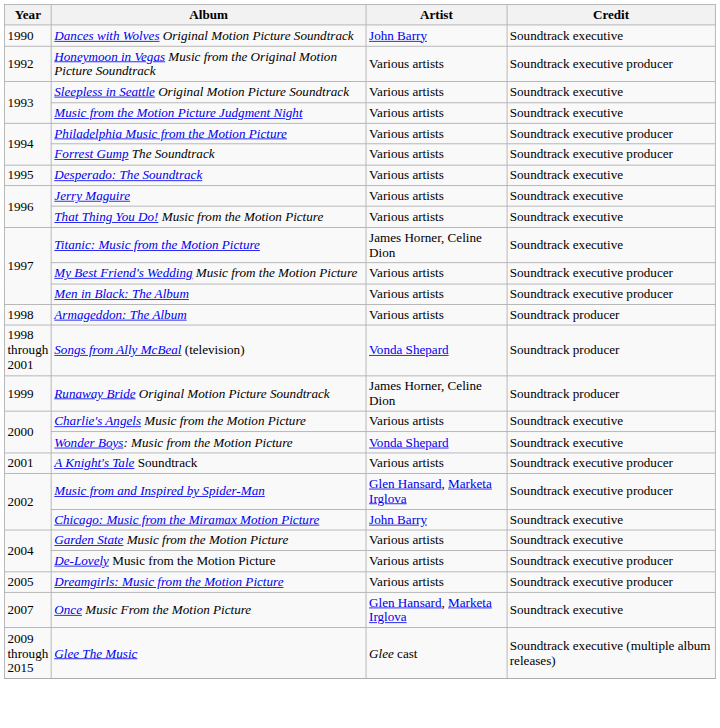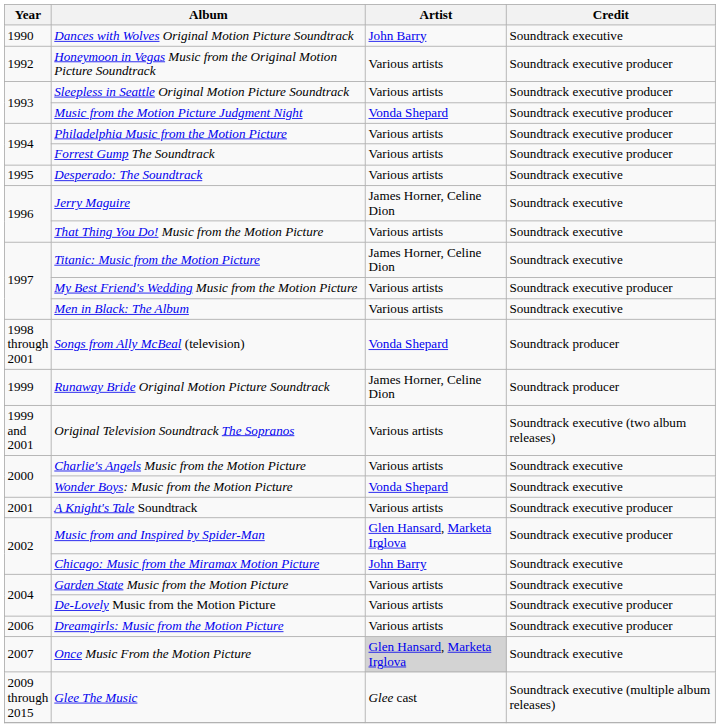 <table class="wikitable sortable">
 <tr>
 <th>Year</th>
 <th>Album</th>
 <th>Artist</th>
 <th>Credit</th>
 </tr>
 <tr>
 <td rowspan="1">1990</td>
 <td><em><a href='#'>Dances with Wolves</a> Original Motion Picture Soundtrack</em></td>
 <td><a href='#'>John Barry</a></td>
 <td>Soundtrack executive</td>
 </tr>
 <tr>
 <td>1992</td>
 <td><em><a href='#'>Honeymoon in Vegas</a> Music from the Original Motion Picture Soundtrack</em></td>
 <td>Various artists</td>
 <td>Soundtrack executive producer</td>
 </tr>
 <tr>
 <td rowspan="2">1993</td>
 <td><em><a href='#'>Sleepless in Seattle</a> Original Motion Picture Soundtrack</em></td>
 <td>Various artists</td>
-<td>Soundtrack executive</td>
+<td>Soundtrack executive producer</td>
 </tr>
 <tr>
 <td><em><a href='#'>Music from the Motion Picture Judgment Night</a></em></td>
-<td>Various artists</td>
-<td>Soundtrack executive</td>
+<td><a href='#'>Vonda Shepard</a></td>
+<td>Soundtrack executive producer</td>
 </tr>
 <tr>
 <td rowspan="2">1994</td>
 <td><em><a href='#'>Philadelphia Music from the Motion Picture</a></em></td>
 <td>Various artists</td>
 <td>Soundtrack executive producer</td>
 </tr>
 <tr>
 <td><em><a href='#'>Forrest Gump</a> The Soundtrack</em></td>
 <td>Various artists</td>
 <td>Soundtrack executive producer</td>
 </tr>
 <tr>
 <td>1995</td>
 <td><em><a href='#'>Desperado: The Soundtrack</a></em></td>
 <td>Various artists</td>
 <td>Soundtrack executive</td>
 </tr>
 <tr>
 <td rowspan="2">1996</td>
 <td><em><a href='#'>Jerry Maguire</a></em></td>
-<td>Various artists</td>
+<td>James Horner, Celine Dion</td>
 <td>Soundtrack executive</td>
 </tr>
 <tr>
 <td><em><a href='#'>That Thing You Do!</a> Music from the Motion Picture</em></td>
 <td>Various artists</td>
 <td>Soundtrack executive</td>
 </tr>
 <tr>
 <td rowspan="3">1997</td>
 <td><em><a href='#'>Titanic: Music from the Motion Picture</a></em></td>
 <td>James Horner, Celine Dion</td>
 <td>Soundtrack executive</td>
 </tr>
 <tr>
 <td><em><a href='#'>My Best Friend's Wedding</a> Music from the Motion Picture</em></td>
 <td>Various artists</td>
 <td>Soundtrack executive producer</td>
 </tr>
 <tr>
 <td><em><a href='#'>Men in Black: The Album</a></em></td>
 <td>Various artists</td>
-<td>Soundtrack executive producer</td>
-</tr>
-<tr>
-<td>1998</td>
-<td><em><a href='#'>Armageddon: The Album</a></em></td>
-<td>Various artists</td>
-<td>Soundtrack producer</td>
+<td>Soundtrack executive</td>
 </tr>
 <tr>
 <td>1998<br>through<br>2001</td>
 <td><em><a href='#'>Songs from Ally McBeal</a></em> (television)</td>
 <td><a href='#'>Vonda Shepard</a></td>
 <td>Soundtrack producer</td>
 </tr>
 <tr>
 <td>1999</td>
 <td><em><a href='#'>Runaway Bride</a> Original Motion Picture Soundtrack</em></td>
 <td>James Horner, Celine Dion</td>
 <td>Soundtrack producer</td>
+</tr>
+<tr>
+<td>1999<br>and<br>2001</td>
+<td><em>Original Television Soundtrack <a href='#'>The Sopranos</a></em></td>
+<td>Various artists</td>
+<td>Soundtrack executive (two album releases)</td>
 </tr>
 <tr>
 <td rowspan="2">2000</td>
 <td><em><a href='#'>Charlie's Angels</a> Music from the Motion Picture</em></td>
 <td>Various artists</td>
 <td>Soundtrack executive</td>
 </tr>
 <tr>
 <td><em><a href='#'>Wonder Boys</a>: Music from the Motion Picture</em></td>
 <td><a href='#'>Vonda Shepard</a></td>
 <td>Soundtrack executive</td>
 </tr>
 <tr>
 <td>2001</td>
 <td><em><a href='#'>A Knight's Tale</a></em> Soundtrack</td>
 <td>Various artists</td>
 <td>Soundtrack executive producer</td>
 </tr>
 <tr>
 <td rowspan=2>2002</td>
 <td><em><a href='#'>Music from and Inspired by Spider-Man</a></em></td>
 <td><a href='#'>Glen Hansard</a>, <a href='#'>Marketa Irglova</a></td>
 <td>Soundtrack executive producer</td>
 </tr>
 <tr>
 <td><em><a href='#'>Chicago: Music from the Miramax Motion Picture</a></em></td>
 <td><a href='#'>John Barry</a></td>
 <td>Soundtrack executive</td>
 </tr>
 <tr>
 <td rowspan="2">2004</td>
 <td><em><a href='#'>Garden State</a> Music from the Motion Picture</em></td>
 <td>Various artists</td>
 <td>Soundtrack executive</td>
 </tr>
 <tr>
 <td><em><a href='#'>De-Lovely</a></em> Music from the Motion Picture</td>
 <td>Various artists</td>
 <td>Soundtrack executive producer</td>
 </tr>
 <tr>
-<td>2005</td>
+<td>2006</td>
 <td><em><a href='#'>Dreamgirls: Music from the Motion Picture</a></em></td>
 <td>Various artists</td>
 <td>Soundtrack executive producer</td>
 </tr>
 <tr>
 <td>2007</td>
 <td><em><a href='#'>Once</a> Music From the Motion Picture</em></td>
-<td><a href='#'>Glen Hansard</a>, <a href='#'>Marketa Irglova</a></td>
+<td style="background: lightgrey;"><a href='#'>Glen Hansard</a>, <a href='#'>Marketa Irglova</a></td>
 <td>Soundtrack executive</td>
 </tr>
 <tr>
 <td>2009<br>through<br>2015</td>
 <td><em><a href='#'>Glee The Music</a></em></td>
 <td><em>Glee</em> cast</td>
 <td>Soundtrack executive (multiple album releases)</td>
 </tr>
 <tr>
 </tr>
 </table>
